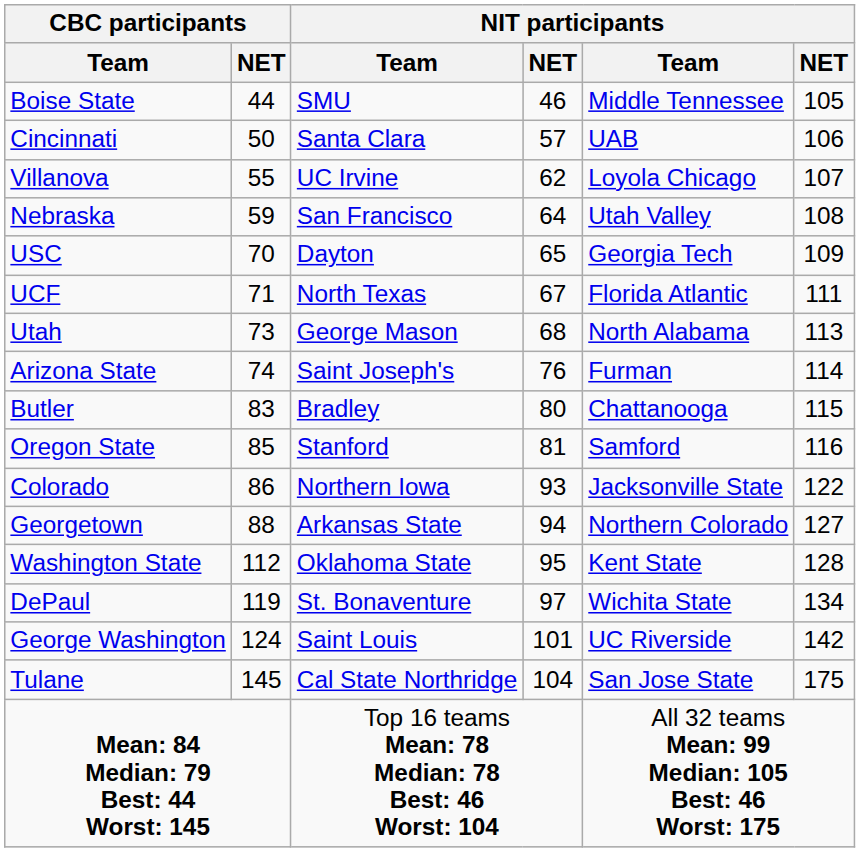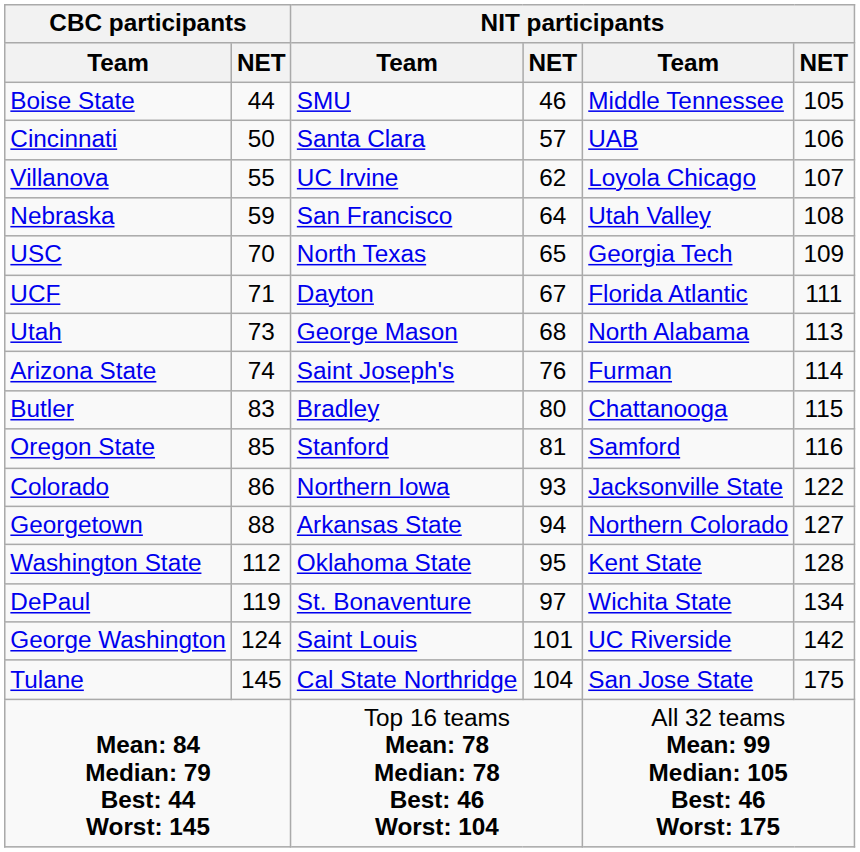 <table class="wikitable sortable" style="text-align: center;">
 <tr>
 <th colspan="2";>CBC participants</th>
 <th colspan="4";>NIT participants</th>
 </tr>
 <tr>
 <th>Team</th>
 <th data-sort-type="number">NET</th>
 <th>Team</th>
 <th data-sort-type="number">NET</th>
 <th>Team</th>
 <th data-sort-type="number">NET</th>
 </tr>
 <tr>
 <td align="left"><a href='#'>Boise State</a></td>
 <td>44</td>
 <td align="left"><a href='#'>SMU</a></td>
 <td>46</td>
 <td align="left"><a href='#'>Middle Tennessee</a></td>
 <td>105</td>
 </tr>
 <tr>
 <td align="left"><a href='#'>Cincinnati</a></td>
 <td>50</td>
 <td align="left"><a href='#'>Santa Clara</a></td>
 <td>57</td>
 <td align="left"><a href='#'>UAB</a></td>
 <td>106</td>
 </tr>
 <tr>
 <td align="left"><a href='#'>Villanova</a></td>
 <td>55</td>
 <td align="left"><a href='#'>UC Irvine</a></td>
 <td>62</td>
 <td align="left"><a href='#'>Loyola Chicago</a></td>
 <td>107</td>
 </tr>
 <tr>
 <td align="left"><a href='#'>Nebraska</a></td>
 <td>59</td>
 <td align="left"><a href='#'>San Francisco</a></td>
 <td>64</td>
 <td align="left"><a href='#'>Utah Valley</a></td>
 <td>108</td>
 </tr>
 <tr>
 <td align="left"><a href='#'>USC</a></td>
 <td>70</td>
-<td align="left"><a href='#'>Dayton</a></td>
+<td align="left"><a href='#'>North Texas</a></td>
 <td>65</td>
 <td align="left"><a href='#'>Georgia Tech</a></td>
 <td>109</td>
 </tr>
 <tr>
 <td align="left"><a href='#'>UCF</a></td>
 <td>71</td>
-<td align="left"><a href='#'>North Texas</a></td>
+<td align="left"><a href='#'>Dayton</a></td>
 <td>67</td>
 <td align="left"><a href='#'>Florida Atlantic</a></td>
 <td>111</td>
 </tr>
 <tr>
 <td align="left"><a href='#'>Utah</a></td>
 <td>73</td>
 <td align="left"><a href='#'>George Mason</a></td>
 <td>68</td>
 <td align="left"><a href='#'>North Alabama</a></td>
 <td>113</td>
 </tr>
 <tr>
 <td align="left"><a href='#'>Arizona State</a></td>
 <td>74</td>
 <td align="left"><a href='#'>Saint Joseph's</a></td>
 <td>76</td>
 <td align="left"><a href='#'>Furman</a></td>
 <td>114</td>
 </tr>
 <tr>
 <td align="left"><a href='#'>Butler</a></td>
 <td>83</td>
 <td align="left"><a href='#'>Bradley</a></td>
 <td>80</td>
 <td align="left"><a href='#'>Chattanooga</a></td>
 <td>115</td>
 </tr>
 <tr>
 <td align="left"><a href='#'>Oregon State</a></td>
 <td>85</td>
 <td align="left"><a href='#'>Stanford</a></td>
 <td>81</td>
 <td align="left"><a href='#'>Samford</a></td>
 <td>116</td>
 </tr>
 <tr>
 <td align="left"><a href='#'>Colorado</a></td>
 <td>86</td>
 <td align="left"><a href='#'>Northern Iowa</a></td>
 <td>93</td>
 <td align="left"><a href='#'>Jacksonville State</a></td>
 <td>122</td>
 </tr>
 <tr>
 <td align="left"><a href='#'>Georgetown</a></td>
 <td>88</td>
 <td align="left"><a href='#'>Arkansas State</a></td>
 <td>94</td>
 <td align="left"><a href='#'>Northern Colorado</a></td>
 <td>127</td>
 </tr>
 <tr>
 <td align="left"><a href='#'>Washington State</a></td>
 <td>112</td>
 <td align="left"><a href='#'>Oklahoma State</a></td>
 <td>95</td>
 <td align="left"><a href='#'>Kent State</a></td>
 <td>128</td>
 </tr>
 <tr>
 <td align="left"><a href='#'>DePaul</a></td>
 <td>119</td>
 <td align="left"><a href='#'>St. Bonaventure</a></td>
 <td>97</td>
 <td align="left"><a href='#'>Wichita State</a></td>
 <td>134</td>
 </tr>
 <tr>
 <td align="left"><a href='#'>George Washington</a></td>
 <td>124</td>
 <td align="left"><a href='#'>Saint Louis</a></td>
 <td>101</td>
 <td align="left"><a href='#'>UC Riverside</a></td>
 <td>142</td>
 </tr>
 <tr>
 <td align="left"><a href='#'>Tulane</a></td>
 <td>145</td>
 <td align="left"><a href='#'>Cal State Northridge</a></td>
 <td>104</td>
 <td align="left"><a href='#'>San Jose State</a></td>
 <td>175</td>
 </tr>
 <tr class="sortbottom">
 <td colspan="2";> <br><strong>Mean: 84</strong><br><strong>Median: 79</strong><br><strong>Best: 44</strong><br><strong>Worst: 145</strong></td>
 <td colspan="2";>Top 16 teams<br><strong>Mean: 78</strong><br><strong>Median: 78</strong><br><strong>Best: 46</strong><br><strong>Worst: 104</strong></td>
 <td colspan="2";>All 32 teams<br><strong>Mean: 99</strong><br><strong>Median: 105</strong><br><strong>Best: 46</strong><br><strong>Worst: 175</strong></td>
 </tr>
 </table>
